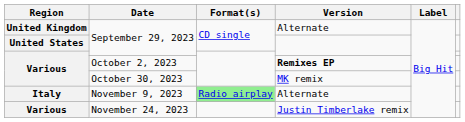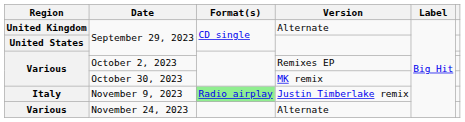 <table class="wikitable plainrowheaders">
 <tr>
 <th scope="col">Region</th>
 <th scope="col">Date</th>
 <th scope="col">Format(s)</th>
 <th scope="col">Version</th>
 <th scope="col">Label</th>
 <th scope="col"></th>
 </tr>
 <tr>
 <th scope="row">United Kingdom</th>
 <td rowspan="3">September 29, 2023</td>
 <td rowspan="2"><a href='#'>CD single</a></td>
 <td>Alternate</td>
 <td rowspan="7"><a href='#'>Big Hit</a></td>
 <td style="text-align:center"></td>
 </tr>
 <tr>
 <th scope="row">United States</th>
 <td rowspan="2"></td>
 <td style="text-align:center"></td>
 </tr>
 <tr>
 <th scope="row" rowspan="3">Various</th>
 <td rowspan="3"></td>
 <td style="text-align:center"></td>
 </tr>
 <tr>
 <td>October 2, 2023</td>
-<td><strong>Remixes EP</strong></td>
+<td>Remixes EP</td>
 <td style="text-align:center"></td>
 </tr>
 <tr>
 <td>October 30, 2023</td>
 <td><a href='#'>MK</a> remix</td>
 <td style="text-align:center"></td>
 </tr>
 <tr>
 <th scope="row">Italy</th>
 <td>November 9, 2023</td>
 <td style="background: lightgreen;"><a href='#'>Radio airplay</a></td>
-<td>Alternate</td>
+<td><a href='#'>Justin Timberlake</a> remix</td>
 <td style="text-align:center"></td>
 </tr>
 <tr>
 <th scope="row">Various</th>
 <td>November 24, 2023</td>
 <td></td>
-<td><a href='#'>Justin Timberlake</a> remix</td>
+<td>Alternate</td>
 <td style="text-align:center"></td>
 </tr>
 </table>
